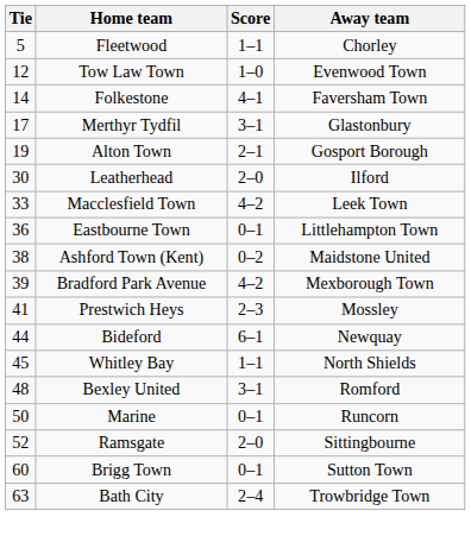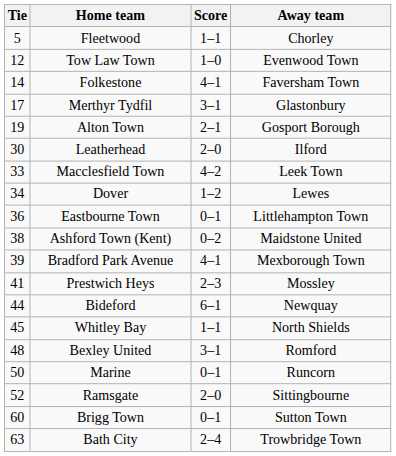 <table class="wikitable" style="text-align:center;">
 <tr>
 <th width=20>Tie</th>
 <th width=175>Home team</th>
 <th width=20>Score</th>
 <th width=175>Away team</th>
 </tr>
 <tr>
 <td>5</td>
 <td>Fleetwood</td>
 <td>1–1</td>
 <td>Chorley</td>
 </tr>
 <tr>
 <td>12</td>
 <td>Tow Law Town</td>
 <td>1–0</td>
 <td>Evenwood Town</td>
 </tr>
 <tr>
 <td>14</td>
 <td>Folkestone</td>
 <td>4–1</td>
 <td>Faversham Town</td>
 </tr>
 <tr>
 <td>17</td>
 <td>Merthyr Tydfil</td>
 <td>3–1</td>
 <td>Glastonbury</td>
 </tr>
 <tr>
 <td>19</td>
 <td>Alton Town</td>
 <td>2–1</td>
 <td>Gosport Borough</td>
 </tr>
 <tr>
 <td>30</td>
 <td>Leatherhead</td>
 <td>2–0</td>
 <td>Ilford</td>
 </tr>
 <tr>
 <td>33</td>
 <td>Macclesfield Town</td>
 <td>4–2</td>
 <td>Leek Town</td>
 </tr>
 <tr>
+<td>34</td>
+<td>Dover</td>
+<td>1–2</td>
+<td>Lewes</td>
+</tr>
+<tr>
 <td>36</td>
 <td>Eastbourne Town</td>
 <td>0–1</td>
 <td>Littlehampton Town</td>
 </tr>
 <tr>
 <td>38</td>
 <td>Ashford Town (Kent)</td>
 <td>0–2</td>
 <td>Maidstone United</td>
 </tr>
 <tr>
 <td>39</td>
 <td>Bradford Park Avenue</td>
-<td>4–2</td>
+<td>4–1</td>
 <td>Mexborough Town</td>
 </tr>
 <tr>
 <td>41</td>
 <td>Prestwich Heys</td>
 <td>2–3</td>
 <td>Mossley</td>
 </tr>
 <tr>
 <td>44</td>
 <td>Bideford</td>
 <td>6–1</td>
 <td>Newquay</td>
 </tr>
 <tr>
 <td>45</td>
 <td>Whitley Bay</td>
 <td>1–1</td>
 <td>North Shields</td>
 </tr>
 <tr>
 <td>48</td>
 <td>Bexley United</td>
 <td>3–1</td>
 <td>Romford</td>
 </tr>
 <tr>
 <td>50</td>
 <td>Marine</td>
 <td>0–1</td>
 <td>Runcorn</td>
 </tr>
 <tr>
 <td>52</td>
 <td>Ramsgate</td>
 <td>2–0</td>
 <td>Sittingbourne</td>
 </tr>
 <tr>
 <td>60</td>
 <td>Brigg Town</td>
 <td>0–1</td>
 <td>Sutton Town</td>
 </tr>
 <tr>
 <td>63</td>
 <td>Bath City</td>
 <td>2–4</td>
 <td>Trowbridge Town</td>
 </tr>
 </table>
